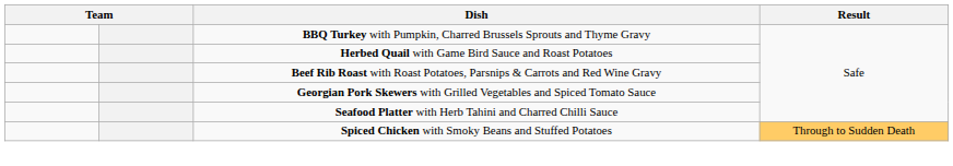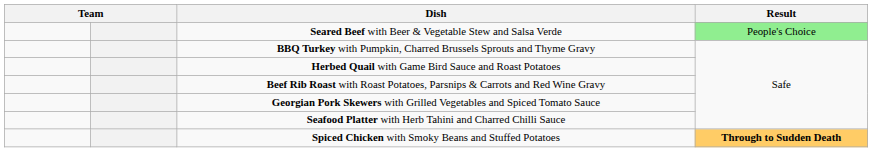 <table class="wikitable plainrowheaders" style="text-align:center; font-size:90%; width:80em; margin-left: auto; margin-right: auto; border: none;">
 <tr>
 <th style="width:20%;" colspan="2">Team</th>
 <th style="width:60%;">Dish</th>
 <th style="width:20%;">Result</th>
+</tr>
+<tr>
+<td></td>
+<th></th>
+<td><strong>Seared Beef</strong> with Beer & Vegetable Stew and Salsa Verde</td>
+<td style="background:lightgreen">People's Choice</td>
 </tr>
 <tr>
 <td></td>
 <th></th>
 <td><strong>BBQ Turkey</strong> with Pumpkin, Charred Brussels Sprouts and Thyme Gravy</td>
 <td rowspan="5">Safe</td>
 </tr>
 <tr>
 <td></td>
 <th></th>
 <td><strong>Herbed Quail</strong> with Game Bird Sauce and Roast Potatoes</td>
 </tr>
 <tr>
 <td></td>
 <th></th>
 <td><strong>Beef Rib Roast</strong> with Roast Potatoes, Parsnips & Carrots and Red Wine Gravy</td>
 </tr>
 <tr>
 <td></td>
 <th></th>
 <td><strong>Georgian Pork Skewers</strong> with Grilled Vegetables and Spiced Tomato Sauce</td>
 </tr>
 <tr>
 <td></td>
 <th></th>
 <td><strong>Seafood Platter</strong> with Herb Tahini and Charred Chilli Sauce</td>
 </tr>
 <tr>
 <td></td>
 <th></th>
 <td><strong>Spiced Chicken</strong> with Smoky Beans and Stuffed Potatoes</td>
-<td style="background:#FFCC66">Through to Sudden Death</td>
+<td style="background:#FFCC66"><strong>Through to Sudden Death</strong></td>
 </tr>
 </table>
